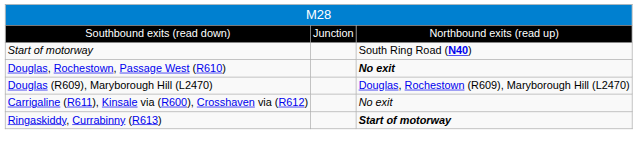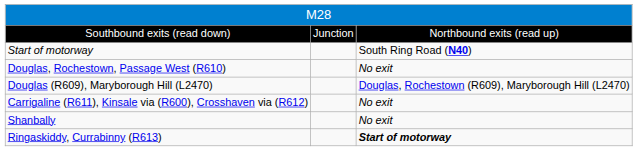 <table class="wikitable" style="margin-left:1em; color: black; border-collapse: collapse;" cellpadding="3" border="1" bgcolor="#fffff8">
 <tr align="center" bgcolor="0080d0" style="color: white;font-size:120%;">
 <td colspan="3">M28</td>
 </tr>
 <tr align="center" bgcolor="000000" style="color: white">
 <td>Southbound exits (read down)</td>
 <td>Junction</td>
 <td>Northbound exits (read up)</td>
 </tr>
 <tr>
 <td><em>Start of motorway</em></td>
 <td></td>
 <td>South Ring Road (<strong><a href='#'>N40</a></strong>) </td>
 </tr>
 <tr>
 <td><a href='#'>Douglas</a>, <a href='#'>Rochestown</a>, <a href='#'>Passage West</a> (<a href='#'>R610</a>)</td>
 <td></td>
-<td><strong><em>No exit</em></strong></td>
+<td><em>No exit</em></td>
 </tr>
 <tr>
 <td><a href='#'>Douglas</a> (R609), Maryborough Hill (L2470)</td>
 <td></td>
 <td><a href='#'>Douglas</a>, <a href='#'>Rochestown</a> (R609), Maryborough Hill (L2470)</td>
 </tr>
 <tr>
 <td><a href='#'>Carrigaline</a> (<a href='#'>R611</a>), <a href='#'>Kinsale</a> via (<a href='#'>R600</a>), <a href='#'>Crosshaven</a> via (<a href='#'>R612</a>)</td>
 <td></td>
 <td><em>No exit</em></td>
 </tr>
 <tr>
+<td><a href='#'>Shanbally</a></td>
+<td></td>
+<td><em>No exit</em></td>
+</tr>
+<tr>
 <td><a href='#'>Ringaskiddy</a>, <a href='#'>Currabinny</a> (<a href='#'>R613</a>)</td>
 <td></td>
 <td><strong><em>Start of motorway</em></strong></td>
 </tr>
 </table>
